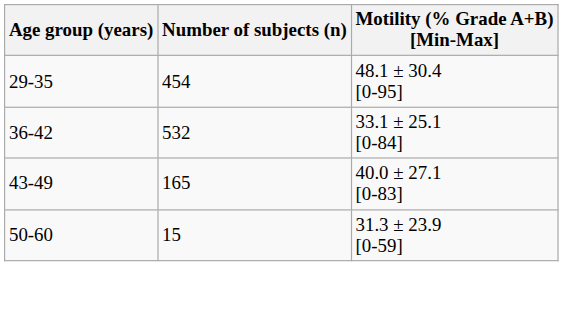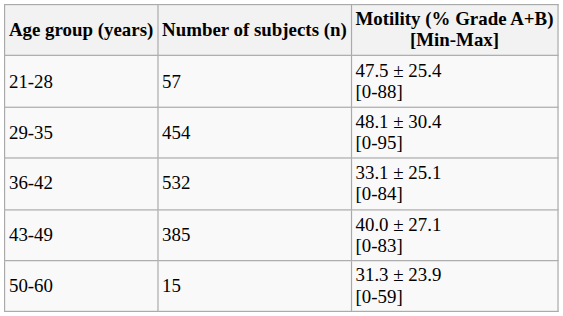 <table class="wikitable sortable">
 <tr>
 <th>Age group (years)</th>
 <th>Number of subjects (n)</th>
 <th>Motility (% Grade A+B)<br>[Min-Max]</th>
+</tr>
+<tr>
+<td>21-28</td>
+<td>57</td>
+<td>47.5 ± 25.4<br>[0-88]</td>
 </tr>
 <tr>
 <td>29-35</td>
 <td>454</td>
 <td>48.1 ± 30.4<br>[0-95]</td>
 </tr>
 <tr>
 <td>36-42</td>
 <td>532</td>
 <td>33.1 ± 25.1<br>[0-84]</td>
 </tr>
 <tr>
 <td>43-49</td>
-<td>165</td>
+<td>385</td>
 <td>40.0 ± 27.1<br>[0-83]</td>
 </tr>
 <tr>
 <td>50-60</td>
 <td>15</td>
 <td>31.3 ± 23.9<br>[0-59]</td>
 </tr>
 </table>
